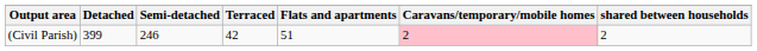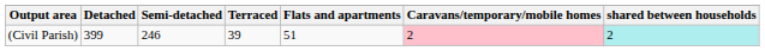 <table class="wikitable">
 <tr>
 </tr>
 <tr>
 <th>Output area</th>
 <th>Detached</th>
 <th>Semi-detached</th>
 <th>Terraced</th>
 <th>Flats and apartments</th>
 <th>Caravans/temporary/mobile homes</th>
 <th>shared between households</th>
 </tr>
 <tr>
 <td>(Civil Parish)</td>
 <td>399</td>
 <td>246</td>
-<td>42</td>
+<td>39</td>
 <td>51</td>
 <td style="background: pink;">2</td>
-<td>2</td>
+<td style="background: paleturquoise;">2</td>
 </tr>
 </table>
